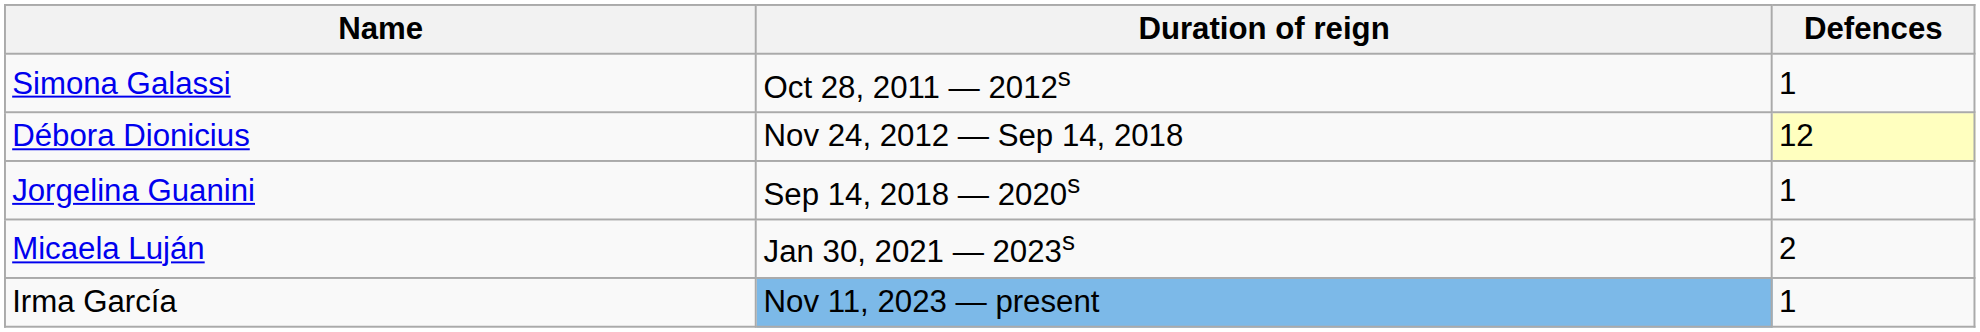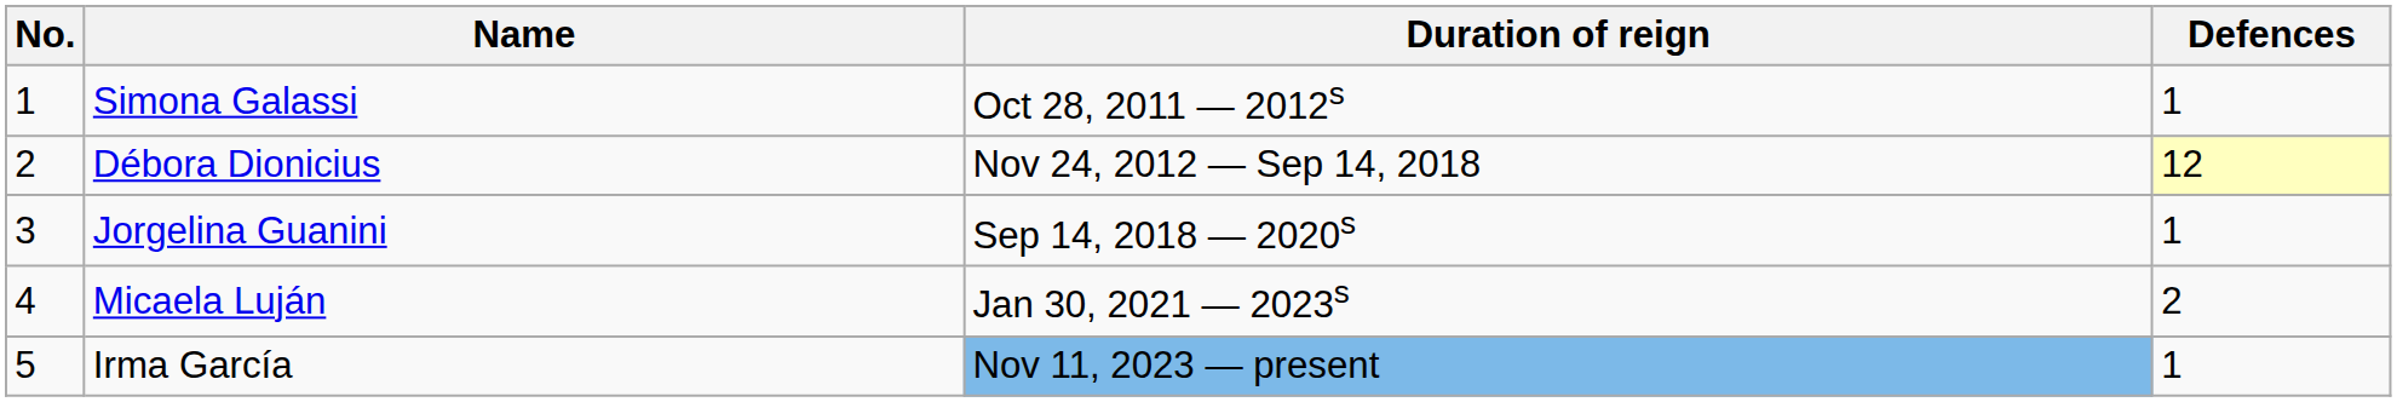 <table class="wikitable" width=80%>
 <tr>
+<th width=3%>No.</th>
 <th width=37%>Name</th>
 <th width=50%>Duration of reign</th>
 <th width=10%>Defences</th>
 </tr>
 <tr>
+<td>1</td>
 <td align=left> <a href='#'>Simona Galassi</a></td>
 <td>Oct 28, 2011 — 2012<sup>s</sup></td>
 <td>1</td>
 </tr>
 <tr>
+<td>2</td>
 <td align=left> <a href='#'>Débora Dionicius</a></td>
 <td>Nov 24, 2012 — Sep 14, 2018</td>
 <td style="background:#ffffbf;" width=5px>12</td>
 </tr>
 <tr>
+<td>3</td>
 <td align=left> <a href='#'>Jorgelina Guanini</a></td>
 <td>Sep 14, 2018 — 2020<sup>s</sup></td>
 <td>1</td>
 </tr>
 <tr>
+<td>4</td>
 <td align=left> <a href='#'>Micaela Luján</a></td>
 <td>Jan 30, 2021 — 2023<sup>s</sup></td>
 <td>2</td>
 </tr>
 <tr>
+<td>5</td>
 <td align=left> Irma García</td>
 <td style="background:#7CB9E8;" width=5px>Nov 11, 2023 — present</td>
 <td>1</td>
 </tr>
 </table>
